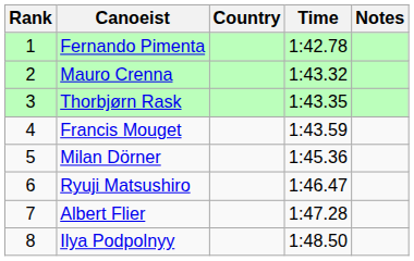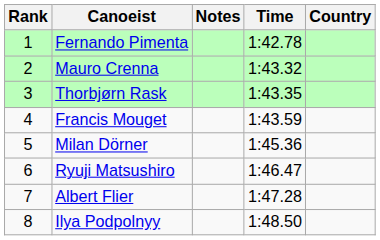 <table class="wikitable" style="text-align:center">
 <tr>
 <th>Rank</th>
 <th>Canoeist</th>
+<th>Notes</th>
+<th>Time</th>
 <th>Country</th>
-<th>Time</th>
-<th>Notes</th>
 </tr>
 <tr bgcolor=bbffbb>
 <td>1</td>
 <td align="left"><a href='#'>Fernando Pimenta</a></td>
+<td></td>
+<td>1:42.78</td>
 <td align="left"></td>
-<td>1:42.78</td>
-<td></td>
 </tr>
 <tr bgcolor=bbffbb>
 <td>2</td>
 <td align="left"><a href='#'>Mauro Crenna</a></td>
+<td></td>
+<td>1:43.32</td>
 <td align="left"></td>
-<td>1:43.32</td>
-<td></td>
 </tr>
 <tr bgcolor=bbffbb>
 <td>3</td>
 <td align="left"><a href='#'>Thorbjørn Rask</a></td>
+<td></td>
+<td>1:43.35</td>
 <td align="left"></td>
-<td>1:43.35</td>
-<td></td>
 </tr>
 <tr>
 <td>4</td>
 <td align="left"><a href='#'>Francis Mouget</a></td>
+<td></td>
+<td>1:43.59</td>
 <td align="left"></td>
-<td>1:43.59</td>
-<td></td>
 </tr>
 <tr>
 <td>5</td>
 <td align="left"><a href='#'>Milan Dörner</a></td>
+<td></td>
+<td>1:45.36</td>
 <td align="left"></td>
-<td>1:45.36</td>
-<td></td>
 </tr>
 <tr>
 <td>6</td>
 <td align="left"><a href='#'>Ryuji Matsushiro</a></td>
+<td></td>
+<td>1:46.47</td>
 <td align="left"></td>
-<td>1:46.47</td>
-<td></td>
 </tr>
 <tr>
 <td>7</td>
 <td align="left"><a href='#'>Albert Flier</a></td>
+<td></td>
+<td>1:47.28</td>
 <td align="left"></td>
-<td>1:47.28</td>
-<td></td>
 </tr>
 <tr>
 <td>8</td>
 <td align="left"><a href='#'>Ilya Podpolnyy</a></td>
+<td></td>
+<td>1:48.50</td>
 <td align="left"></td>
-<td>1:48.50</td>
-<td></td>
 </tr>
 </table>
